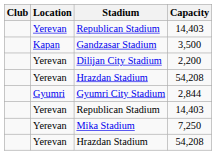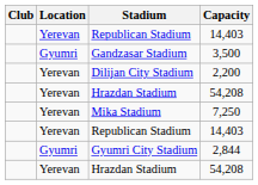 <table class="wikitable sortable">
 <tr>
 <th>Club</th>
 <th>Location</th>
 <th>Stadium</th>
 <th>Capacity</th>
 </tr>
 <tr>
 <td></td>
 <td><a href='#'>Yerevan</a></td>
 <td><a href='#'>Republican Stadium</a></td>
 <td align="center">14,403</td>
 </tr>
 <tr>
 <td></td>
-<td><a href='#'>Kapan</a></td>
+<td><a href='#'>Gyumri</a></td>
 <td><a href='#'>Gandzasar Stadium</a></td>
 <td align="center">3,500</td>
 </tr>
 <tr>
 <td></td>
 <td>Yerevan</td>
 <td><a href='#'>Dilijan City Stadium</a></td>
 <td align="center">2,200</td>
 </tr>
 <tr>
 <td></td>
 <td>Yerevan</td>
 <td><a href='#'>Hrazdan Stadium</a></td>
 <td align="center">54,208</td>
 </tr>
 <tr>
 <td></td>
-<td><a href='#'>Gyumri</a></td>
-<td><a href='#'>Gyumri City Stadium</a></td>
-<td align="center">2,844</td>
+<td>Yerevan</td>
+<td><a href='#'>Mika Stadium</a></td>
+<td align="center">7,250</td>
 </tr>
 <tr>
 <td></td>
 <td>Yerevan</td>
 <td>Republican Stadium</td>
 <td align="center">14,403</td>
 </tr>
 <tr>
 <td></td>
-<td>Yerevan</td>
-<td><a href='#'>Mika Stadium</a></td>
-<td align="center">7,250</td>
+<td><a href='#'>Gyumri</a></td>
+<td><a href='#'>Gyumri City Stadium</a></td>
+<td align="center">2,844</td>
 </tr>
 <tr>
 <td></td>
 <td>Yerevan</td>
 <td>Hrazdan Stadium</td>
 <td align="center">54,208</td>
 </tr>
 </table>
